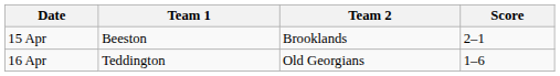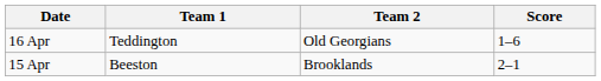 <table class="wikitable" style="font-size: 100%">
 <tr>
 <th width=100>Date</th>
 <th width=200>Team 1</th>
 <th width=200>Team 2</th>
 <th width=100>Score</th>
 </tr>
 <tr>
+<td>16 Apr</td>
+<td>Teddington</td>
+<td>Old Georgians</td>
+<td>1–6</td>
+</tr>
+<tr>
 <td>15 Apr</td>
 <td>Beeston</td>
 <td>Brooklands</td>
 <td>2–1</td>
 </tr>
-<tr>
-<td>16 Apr</td>
-<td>Teddington</td>
-<td>Old Georgians</td>
-<td>1–6</td>
-</tr>
 </table>
